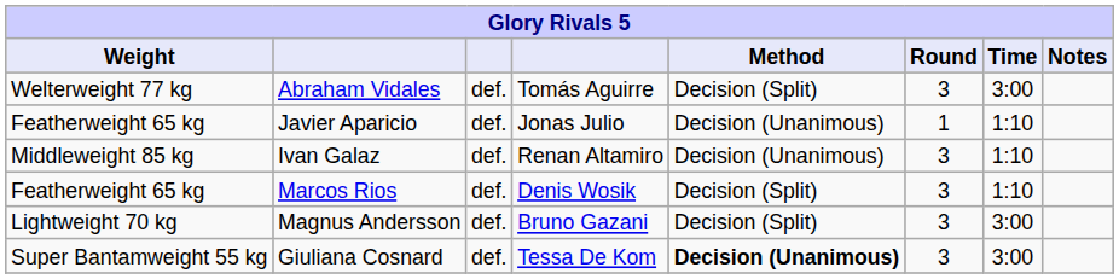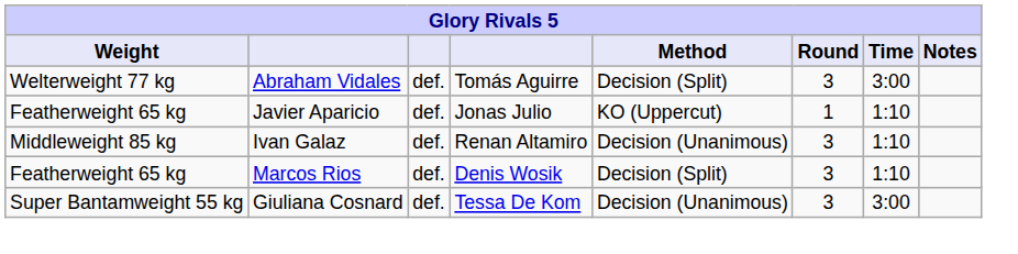 <table class="wikitable" style="font-size: 70%;">
 <tr>
 <th colspan="8" style="background-color: #ccf; color: #000080; text-align: center;"><strong>Glory Rivals 5</strong></th>
 </tr>
 <tr>
 <th colspan="1" style="background-color: #E6E8FA; color: #000000; text-align: center;">Weight</th>
 <th colspan="1" style="background-color: #E6E8FA; color: #000000; text-align: center;"></th>
 <th colspan="1" style="background-color: #E6E8FA; color: #000000; text-align: center;"></th>
 <th colspan="1" style="background-color: #E6E8FA; color: #000000; text-align: center;"></th>
 <th colspan="1" style="background-color: #E6E8FA; color: #000000; text-align: center;">Method</th>
 <th colspan="1" style="background-color: #E6E8FA; color: #000000; text-align: center;">Round</th>
 <th colspan="1" style="background-color: #E6E8FA; color: #000000; text-align: center;">Time</th>
 <th colspan="1" style="background-color: #E6E8FA; color: #000000; text-align: center;">Notes</th>
 </tr>
 <tr>
 <td>Welterweight 77 kg</td>
 <td> <a href='#'>Abraham Vidales</a></td>
 <td align=center>def.</td>
 <td> Tomás Aguirre</td>
 <td>Decision (Split)</td>
 <td align=center>3</td>
 <td align=center>3:00</td>
 <td></td>
 </tr>
 <tr>
 <td>Featherweight 65 kg</td>
 <td> Javier Aparicio</td>
 <td align=center>def.</td>
 <td> Jonas Julio</td>
-<td>Decision (Unanimous)</td>
+<td>KO (Uppercut)</td>
 <td align=center>1</td>
 <td align=center>1:10</td>
 <td></td>
 </tr>
 <tr>
 <td>Middleweight 85 kg</td>
 <td> Ivan Galaz</td>
 <td align=center>def.</td>
 <td> Renan Altamiro</td>
 <td>Decision (Unanimous)</td>
 <td align=center>3</td>
 <td align=center>1:10</td>
 <td></td>
 </tr>
 <tr>
 <td>Featherweight 65 kg</td>
 <td> <a href='#'>Marcos Rios</a></td>
 <td align=center>def.</td>
 <td> <a href='#'>Denis Wosik</a></td>
 <td>Decision (Split)</td>
 <td align=center>3</td>
 <td align=center>1:10</td>
 <td></td>
 </tr>
 <tr>
-<td>Lightweight 70 kg</td>
-<td> Magnus Andersson</td>
-<td align=center>def.</td>
-<td> <a href='#'>Bruno Gazani</a></td>
-<td>Decision (Split)</td>
-<td align=center>3</td>
-<td align=center>3:00</td>
-<td></td>
-</tr>
-<tr>
 <td>Super Bantamweight 55 kg</td>
 <td> Giuliana Cosnard</td>
 <td align=center>def.</td>
 <td> <a href='#'>Tessa De Kom</a></td>
-<td><strong>Decision (Unanimous)</strong></td>
+<td>Decision (Unanimous)</td>
 <td align=center>3</td>
 <td align=center>3:00</td>
 <td></td>
 </tr>
 </table>
